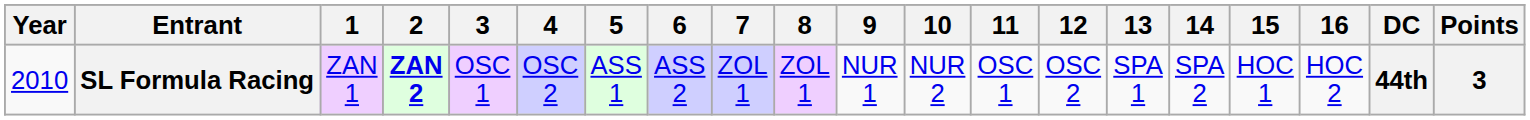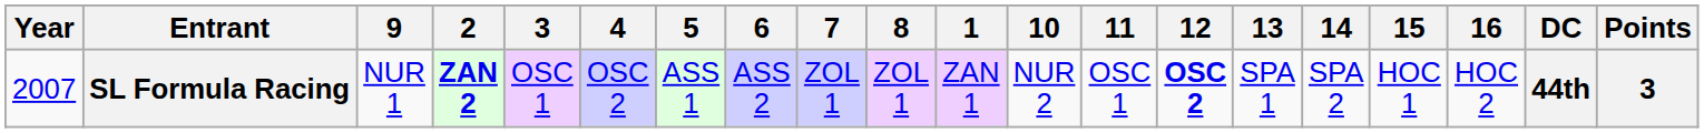 <table class="wikitable" style="text-align:center; font-size:85%">
 <tr>
 <th>Year</th>
 <th>Entrant</th>
-<th>1</th>
+<th>9</th>
 <th>2</th>
 <th>3</th>
 <th>4</th>
 <th>5</th>
 <th>6</th>
 <th>7</th>
 <th>8</th>
-<th>9</th>
+<th>1</th>
 <th>10</th>
 <th>11</th>
 <th>12</th>
 <th>13</th>
 <th>14</th>
 <th>15</th>
 <th>16</th>
 <th>DC</th>
 <th>Points</th>
 </tr>
 <tr>
-<td><a href='#'>2010</a></td>
+<td><a href='#'>2007</a></td>
 <th nowrap>SL Formula Racing</th>
-<td style="background:#efcfff;"><a href='#'>ZAN<br>1</a><br></td>
+<td style="background:#;"><a href='#'>NUR<br>1</a><br></td>
 <td style="background:#dfffdf;"><strong><a href='#'>ZAN<br>2</a><br></strong></td>
 <td style="background:#efcfff;"><a href='#'>OSC<br>1</a><br></td>
 <td style="background:#cfcfff;"><a href='#'>OSC<br>2</a><br></td>
 <td style="background:#dfffdf;"><a href='#'>ASS<br>1</a><br></td>
 <td style="background:#cfcfff;"><a href='#'>ASS<br>2</a><br></td>
 <td style="background:#cfcfff;"><a href='#'>ZOL<br>1</a><br></td>
 <td style="background:#efcfff;"><a href='#'>ZOL<br>1</a><br></td>
-<td style="background:#;"><a href='#'>NUR<br>1</a><br></td>
+<td style="background:#efcfff;"><a href='#'>ZAN<br>1</a><br></td>
 <td style="background:#;"><a href='#'>NUR<br>2</a><br></td>
 <td style="background:#;"><a href='#'>OSC<br>1</a><br></td>
-<td style="background:#;"><a href='#'>OSC<br>2</a><br></td>
+<td style="background:#;"><strong><a href='#'>OSC<br>2</a><br></strong></td>
 <td style="background:#;"><a href='#'>SPA<br>1</a><br></td>
 <td style="background:#;"><a href='#'>SPA<br>2</a><br></td>
 <td style="background:#;"><a href='#'>HOC<br>1</a><br></td>
 <td style="background:#;"><a href='#'>HOC<br>2</a><br></td>
 <th>44th</th>
 <th>3</th>
 </tr>
 </table>
